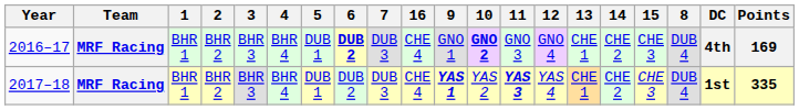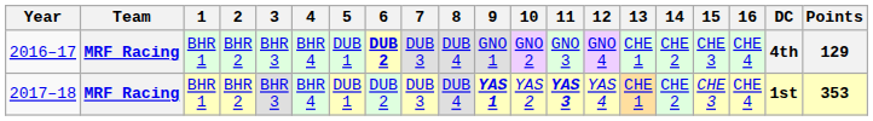 <table class="wikitable" style="text-align:center; font-size:85%">
 <tr>
 <th>Year</th>
 <th>Team</th>
 <th>1</th>
 <th>2</th>
 <th>3</th>
 <th>4</th>
 <th>5</th>
 <th>6</th>
 <th>7</th>
-<th>16</th>
+<th>8</th>
 <th>9</th>
 <th>10</th>
 <th>11</th>
 <th>12</th>
 <th>13</th>
 <th>14</th>
 <th>15</th>
-<th>8</th>
+<th>16</th>
 <th>DC</th>
 <th>Points</th>
 </tr>
 <tr>
 <td nowrap><a href='#'>2016–17</a></td>
 <th nowrap><a href='#'>MRF Racing</a></th>
 <td style="background:#DFFFDF;"><a href='#'>BHR<br>1</a><br></td>
 <td style="background:#DFFFDF;"><a href='#'>BHR<br>2</a><br></td>
 <td style="background:#DFFFDF;"><a href='#'>BHR<br>3</a><br></td>
 <td style="background:#DFFFDF;"><a href='#'>BHR<br>4</a><br></td>
 <td style="background:#DFFFDF;"><a href='#'>DUB<br>1</a><br></td>
 <td style="background:#FFFFBF;"><strong><a href='#'>DUB<br>2</a><br></strong></td>
 <td style="background:#DFDFDF;"><a href='#'>DUB<br>3</a><br></td>
-<td style="background:#DFFFDF;"><a href='#'>CHE<br>4</a><br></td>
+<td style="background:#DFDFDF;"><a href='#'>DUB<br>4</a><br></td>
 <td style="background:#DFDFDF;"><a href='#'>GNO<br>1</a><br></td>
-<td style="background:#EFCFFF;"><strong><a href='#'>GNO<br>2</a><br></strong></td>
+<td style="background:#EFCFFF;"><a href='#'>GNO<br>2</a><br></td>
 <td style="background:#DFFFDF;"><a href='#'>GNO<br>3</a><br></td>
 <td style="background:#EFCFFF;"><a href='#'>GNO<br>4</a><br></td>
 <td style="background:#DFFFDF;"><a href='#'>CHE<br>1</a><br></td>
 <td style="background:#DFFFDF;"><a href='#'>CHE<br>2</a><br></td>
 <td style="background:#DFFFDF;"><a href='#'>CHE<br>3</a><br></td>
-<td style="background:#DFDFDF;"><a href='#'>DUB<br>4</a><br></td>
+<td style="background:#DFFFDF;"><a href='#'>CHE<br>4</a><br></td>
 <th>4th</th>
-<th>169</th>
+<th>129</th>
 </tr>
 <tr>
 <td nowrap><a href='#'>2017–18</a></td>
 <th nowrap><a href='#'>MRF Racing</a></th>
 <td style="background:#FFFFBF;"><a href='#'>BHR<br>1</a><br></td>
 <td style="background:#FFFFBF;"><a href='#'>BHR<br>2</a><br></td>
 <td style="background:#DFDFDF;"><a href='#'>BHR<br>3</a><br></td>
 <td style="background:#DFFFDF;"><a href='#'>BHR<br>4</a><br></td>
 <td style="background:#FFFFBF;"><a href='#'>DUB<br>1</a><br></td>
 <td style="background:#DFFFDF;"><a href='#'>DUB<br>2</a><br></td>
 <td style="background:#FFFFBF;"><a href='#'>DUB<br>3</a><br></td>
-<td style="background:#FFFFBF;"><a href='#'>CHE<br>4</a><br></td>
+<td style="background:#DFDFDF;"><a href='#'>DUB<br>4</a><br></td>
 <td style="background:#FFFFBF;"><strong><em><a href='#'>YAS<br>1</a></em></strong><br></td>
 <td style="background:#FFFFBF;"><em><a href='#'>YAS<br>2</a></em><br></td>
 <td style="background:#FFFFBF;"><strong><em><a href='#'>YAS<br>3</a></em></strong><br></td>
 <td style="background:#FFFFBF;"><em><a href='#'>YAS<br>4</a></em><br></td>
 <td style="background:#FFDF9F;"><a href='#'>CHE<br>1</a><br></td>
 <td style="background:#DFFFDF;"><a href='#'>CHE<br>2</a><br></td>
 <td style="background:#FFFFBF;"><em><a href='#'>CHE<br>3</a></em><br></td>
-<td style="background:#DFDFDF;"><a href='#'>DUB<br>4</a><br></td>
+<td style="background:#FFFFBF;"><a href='#'>CHE<br>4</a><br></td>
 <th style="background:#FFFFBF;">1st</th>
-<th style="background:#FFFFBF;">335</th>
+<th style="background:#FFFFBF;">353</th>
 </tr>
 </table>
